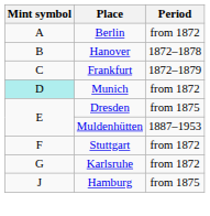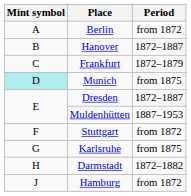 <table class="wikitable" style="text-align: center;">
 <tr>
 <th>Mint symbol</th>
 <th>Place</th>
 <th>Period</th>
 </tr>
 <tr>
 <td>A</td>
 <td><a href='#'>Berlin</a></td>
 <td>from 1872</td>
 </tr>
 <tr>
 <td>B</td>
 <td><a href='#'>Hanover</a></td>
-<td>1872–1878</td>
+<td>1872–1887</td>
 </tr>
 <tr>
 <td>C</td>
 <td><a href='#'>Frankfurt</a></td>
 <td>1872–1879</td>
 </tr>
 <tr>
 <td style="background: paleturquoise;">D</td>
 <td><a href='#'>Munich</a></td>
-<td>from 1872</td>
+<td>from 1875</td>
 </tr>
 <tr>
 <td rowspan="2">E</td>
 <td><a href='#'>Dresden</a></td>
-<td>from 1875</td>
+<td>1872–1887</td>
 </tr>
 <tr>
 <td><a href='#'>Muldenhütten</a></td>
 <td>1887–1953</td>
 </tr>
 <tr>
 <td>F</td>
 <td><a href='#'>Stuttgart</a></td>
 <td>from 1872</td>
 </tr>
 <tr>
 <td>G</td>
 <td><a href='#'>Karlsruhe</a></td>
-<td>from 1872</td>
+<td>from 1875</td>
+</tr>
+<tr>
+<td>H</td>
+<td><a href='#'>Darmstadt</a></td>
+<td>1872–1882</td>
 </tr>
 <tr>
 <td>J</td>
 <td><a href='#'>Hamburg</a></td>
-<td>from 1875</td>
+<td>from 1872</td>
 </tr>
 </table>
